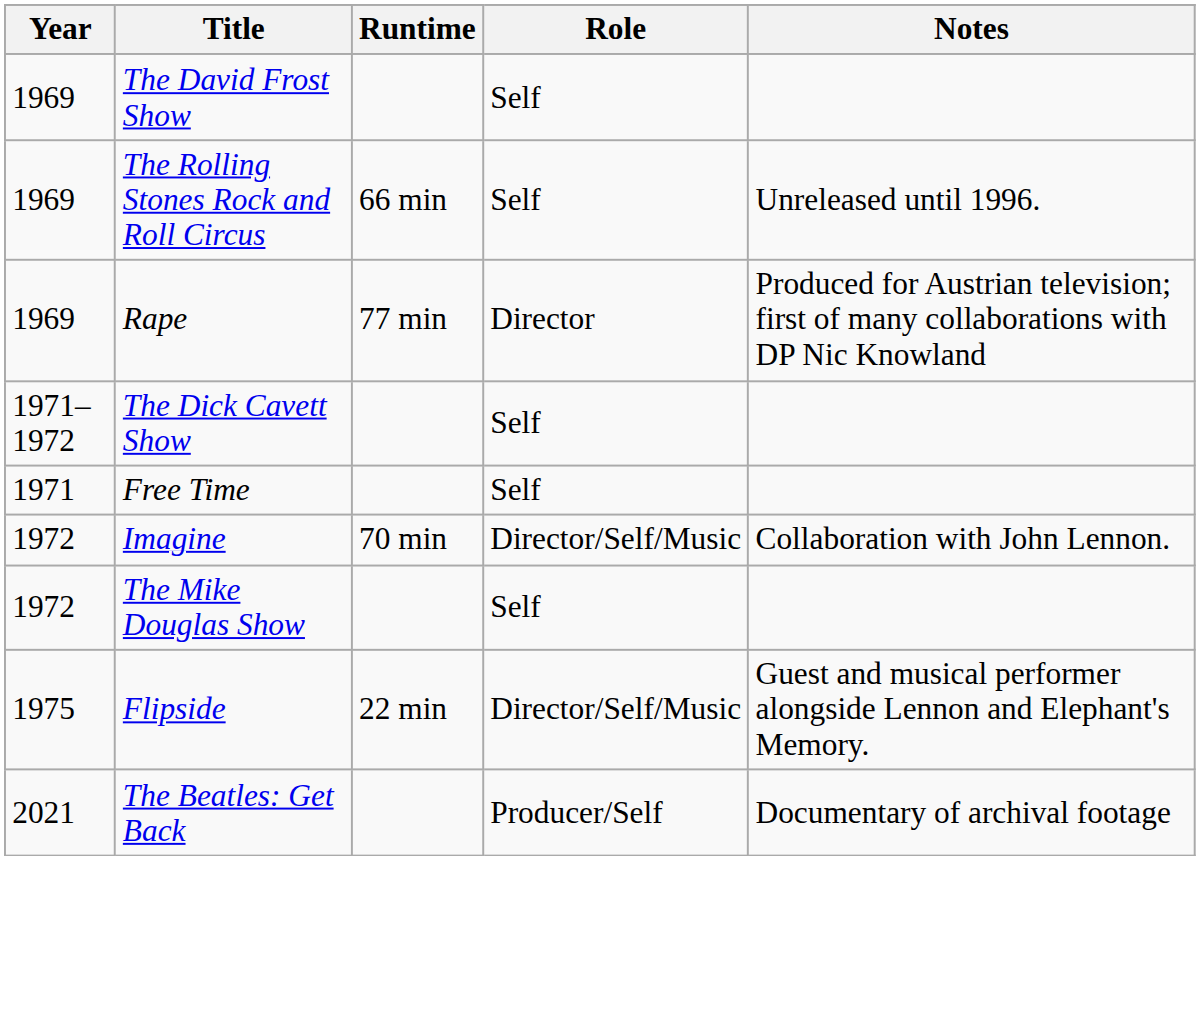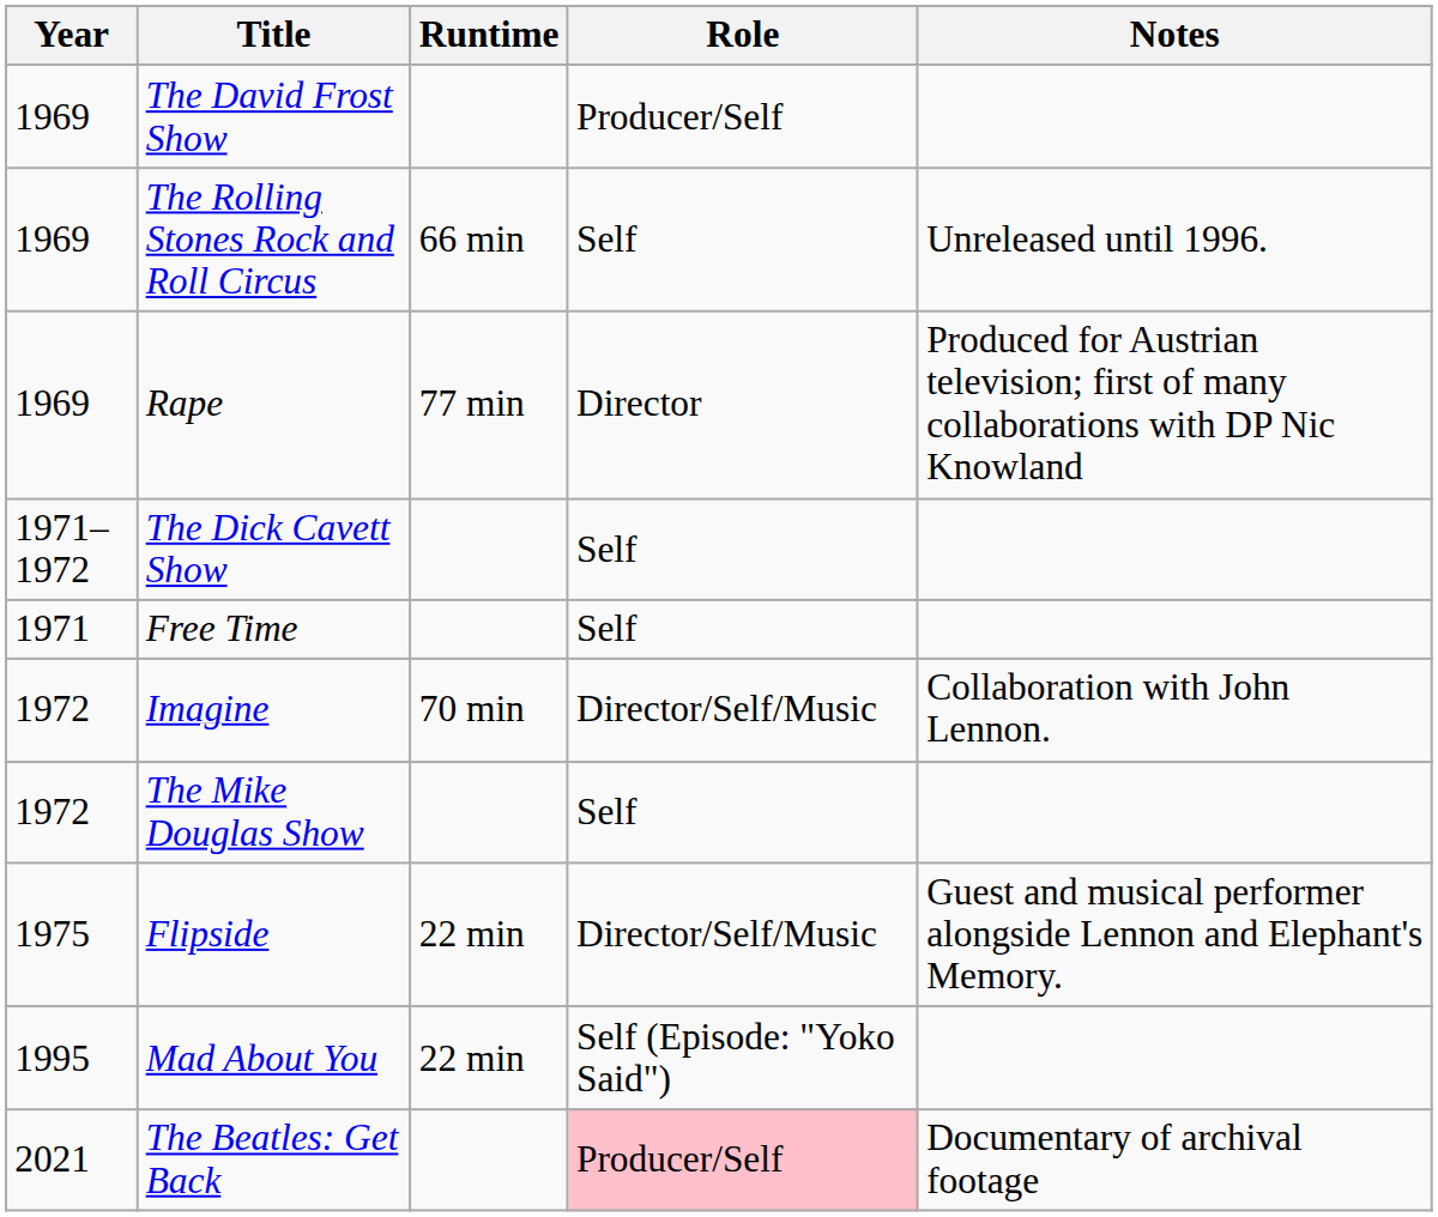 <table class="wikitable">
 <tr>
 <th>Year</th>
 <th>Title</th>
 <th>Runtime</th>
 <th>Role</th>
 <th>Notes</th>
 </tr>
 <tr>
 <td>1969</td>
 <td><a href='#'><em>The David Frost Show</em></a></td>
 <td></td>
-<td>Self</td>
+<td>Producer/Self</td>
 <td></td>
 </tr>
 <tr>
 <td>1969</td>
 <td><em><a href='#'>The Rolling Stones Rock and Roll Circus</a></em></td>
 <td>66 min</td>
 <td>Self</td>
 <td>Unreleased until 1996.</td>
 </tr>
 <tr>
 <td>1969</td>
 <td><em>Rape</em></td>
 <td>77 min</td>
 <td>Director</td>
 <td>Produced for Austrian television; first of many collaborations with DP Nic Knowland</td>
 </tr>
 <tr>
 <td>1971–1972</td>
 <td><em><a href='#'>The Dick Cavett Show</a></em></td>
 <td></td>
 <td>Self</td>
 <td></td>
 </tr>
 <tr>
 <td>1971</td>
 <td><em>Free Time</em></td>
 <td></td>
 <td>Self</td>
 <td></td>
 </tr>
 <tr>
 <td>1972</td>
 <td><a href='#'><em>Imagine</em></a></td>
 <td>70 min</td>
 <td>Director/Self/Music</td>
 <td>Collaboration with John Lennon.</td>
 </tr>
 <tr>
 <td>1972</td>
 <td><em><a href='#'>The Mike Douglas Show</a></em></td>
 <td></td>
 <td>Self</td>
 <td></td>
 </tr>
 <tr>
 <td>1975</td>
 <td><em><a href='#'>Flipside</a></em></td>
 <td>22 min</td>
 <td>Director/Self/Music</td>
 <td>Guest and musical performer alongside Lennon and Elephant's Memory.</td>
 </tr>
 <tr>
+<td>1995</td>
+<td><em><a href='#'>Mad About You</a></em></td>
+<td>22 min</td>
+<td>Self (Episode: "Yoko Said")</td>
+<td></td>
+</tr>
+<tr>
 <td>2021</td>
 <td><em><a href='#'>The Beatles: Get Back</a></em></td>
 <td></td>
-<td>Producer/Self</td>
+<td style="background: pink;">Producer/Self</td>
 <td>Documentary of archival footage</td>
 </tr>
 </table>
